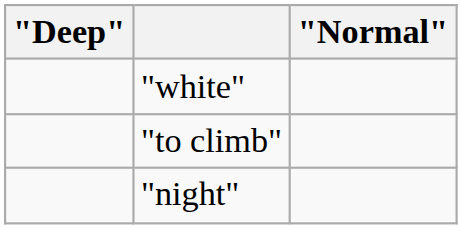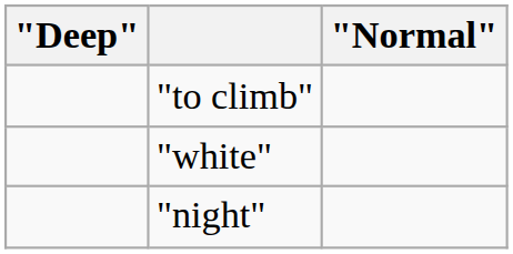 <table class="wikitable">
 <tr>
 <th>"Deep"</th>
 <th></th>
 <th>"Normal"</th>
 </tr>
 <tr>
 <td></td>
-<td>"white"</td>
+<td>"to climb"</td>
 <td></td>
 </tr>
 <tr>
 <td></td>
-<td>"to climb"</td>
+<td>"white"</td>
 <td></td>
 </tr>
 <tr>
 <td></td>
 <td>"night"</td>
 <td></td>
 </tr>
 </table>
